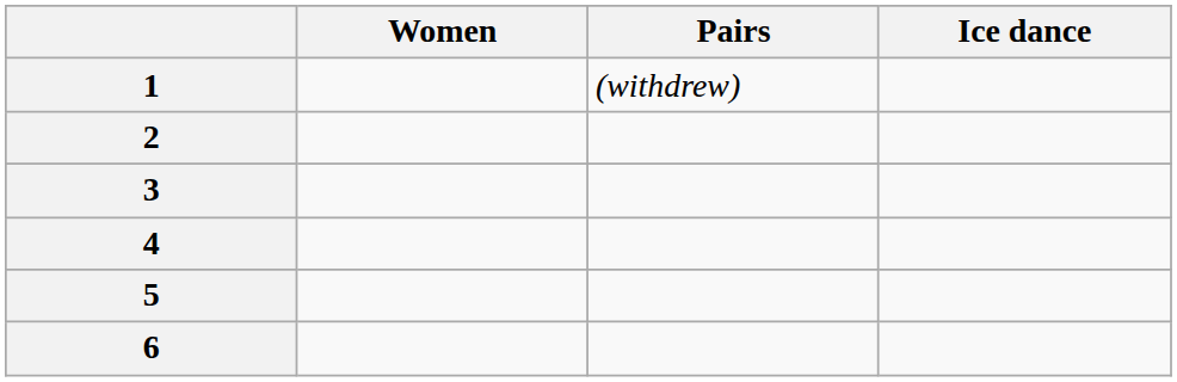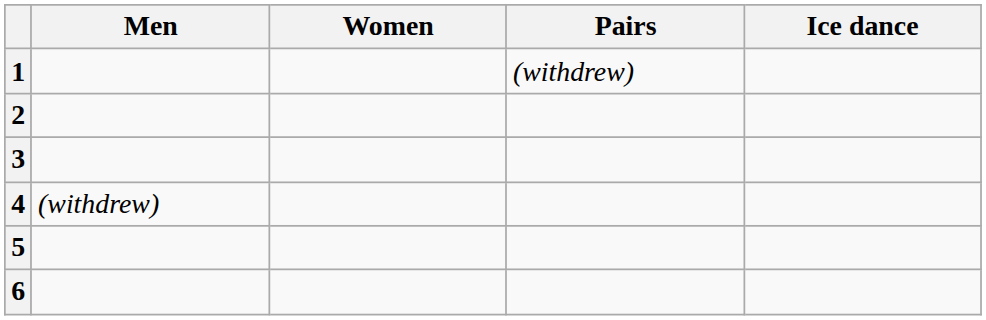 <table class="wikitable unsortable" style="text-align:left; width:90%">
 <tr>
 <th scope="col"></th>
+<th scope="col" style="width:25%">Men</th>
 <th scope="col" style="width:25%">Women</th>
 <th scope="col" style="width:25%">Pairs</th>
 <th scope="col" style="width:25%">Ice dance</th>
 </tr>
 <tr>
 <th scope="row">1</th>
+<td></td>
 <td></td>
 <td><s></s> <em>(withdrew)</em></td>
 <td></td>
 </tr>
 <tr>
 <th scope="row">2</th>
 <td></td>
 <td></td>
 <td></td>
+<td></td>
 </tr>
 <tr>
 <th scope="row">3</th>
 <td></td>
 <td></td>
 <td></td>
+<td></td>
 </tr>
 <tr>
 <th scope="row">4</th>
+<td><s></s> <em>(withdrew)</em></td>
 <td></td>
 <td></td>
 <td></td>
 </tr>
 <tr>
 <th scope="row">5</th>
 <td></td>
 <td></td>
 <td></td>
+<td></td>
 </tr>
 <tr>
 <th scope="row">6</th>
 <td></td>
 <td></td>
 <td></td>
+<td></td>
 </tr>
 </table>
